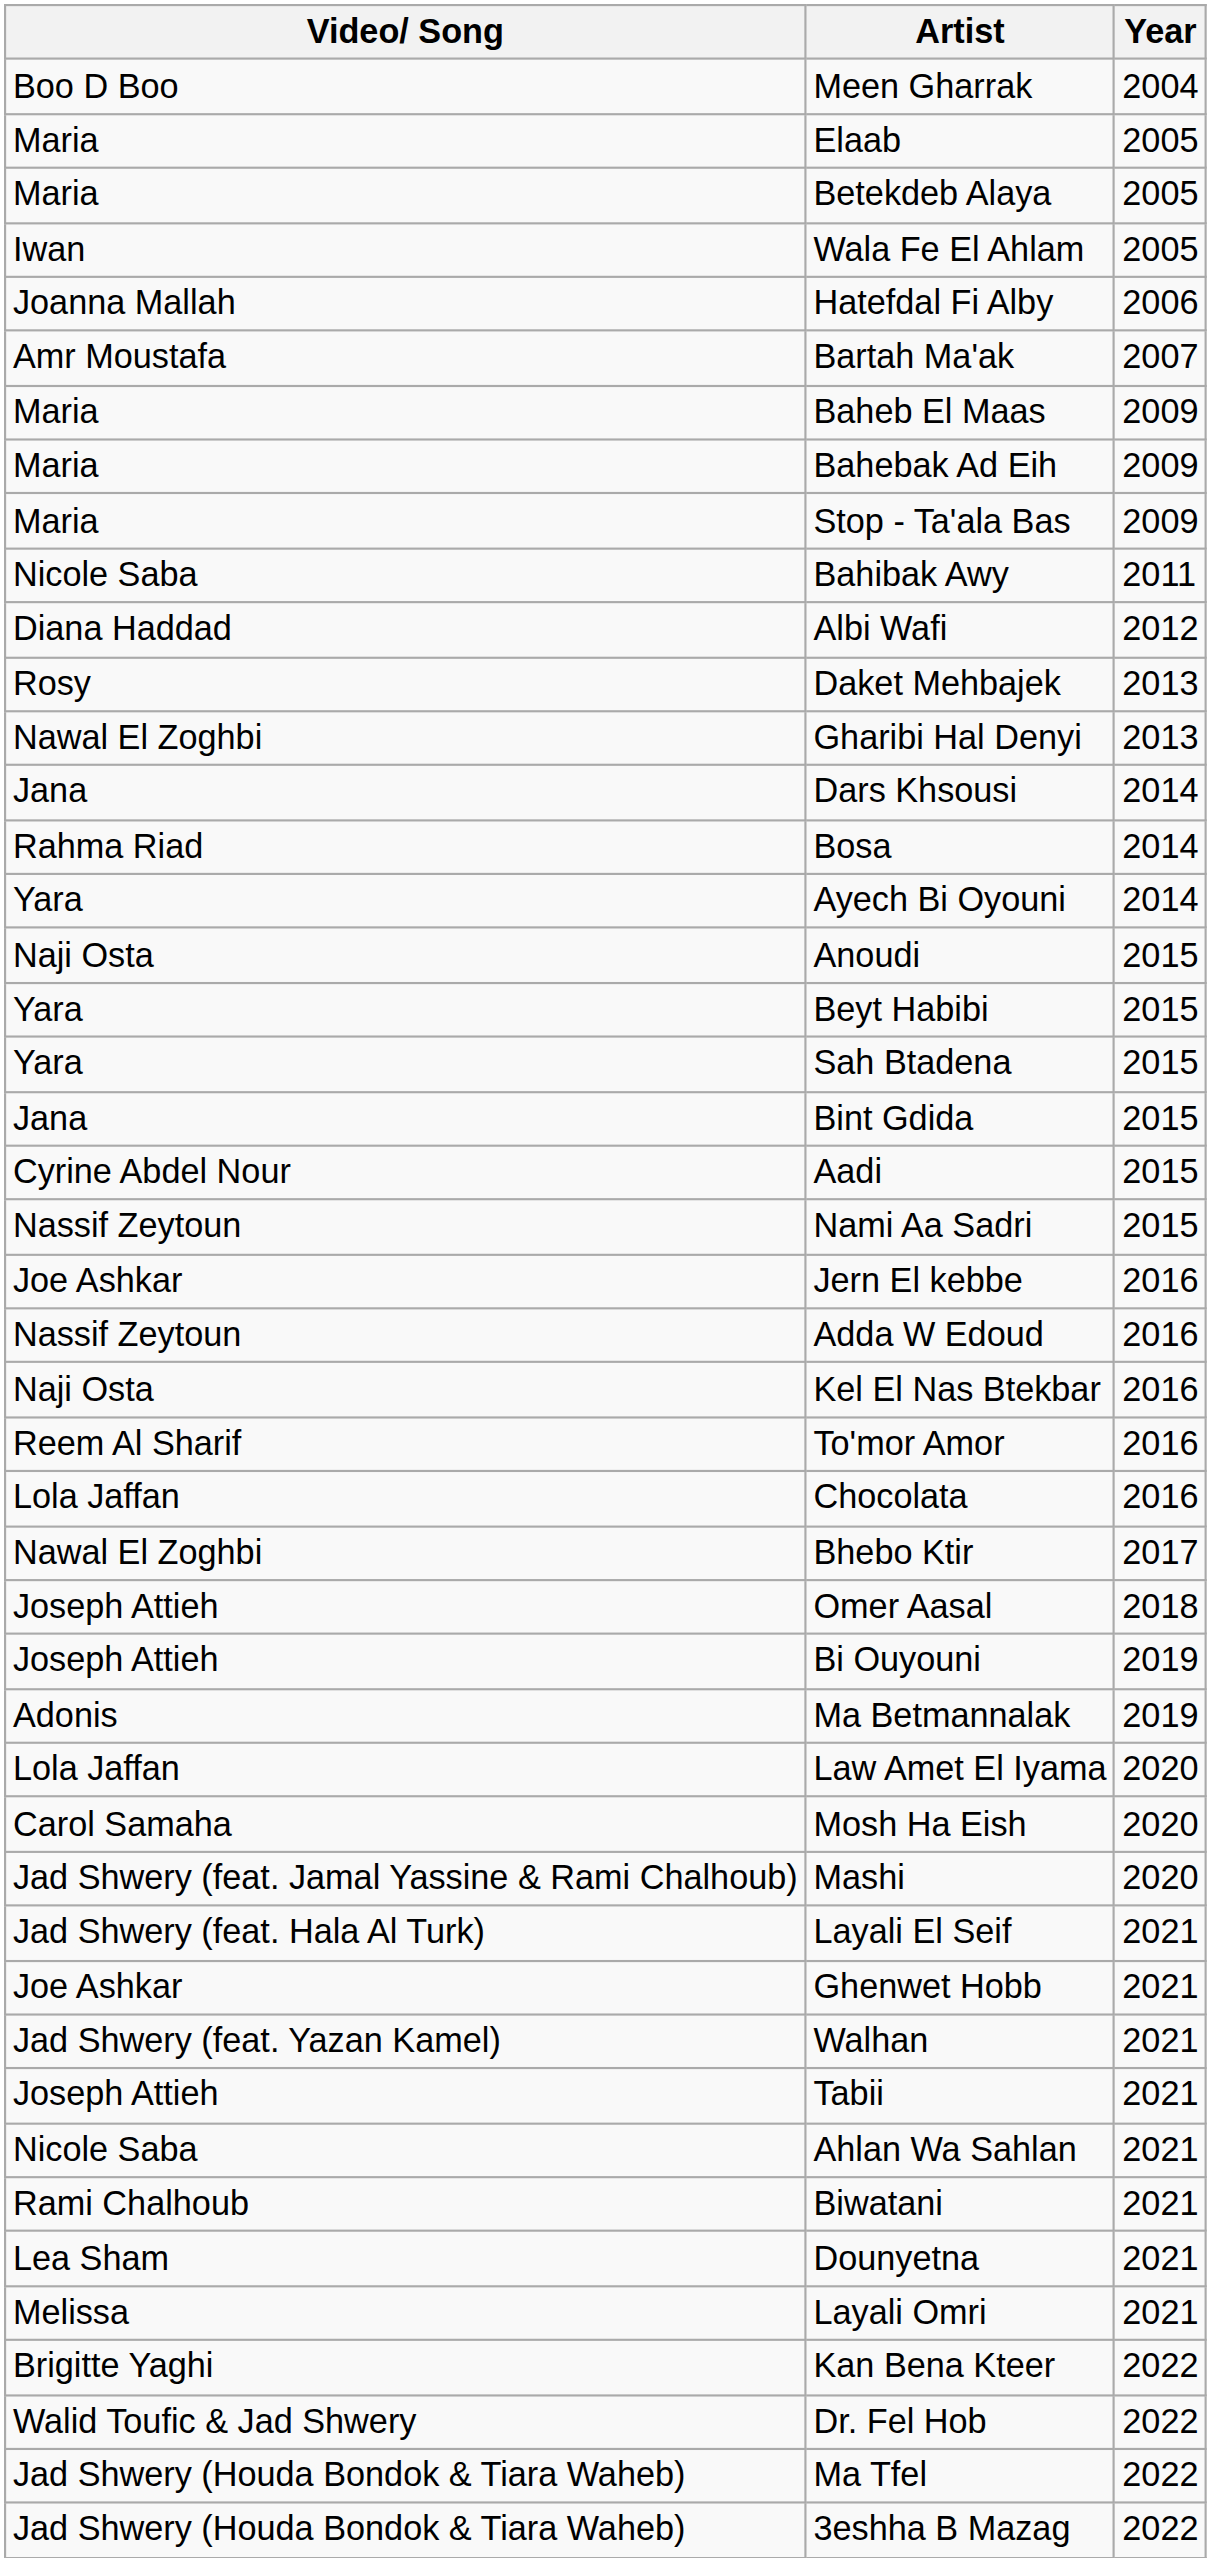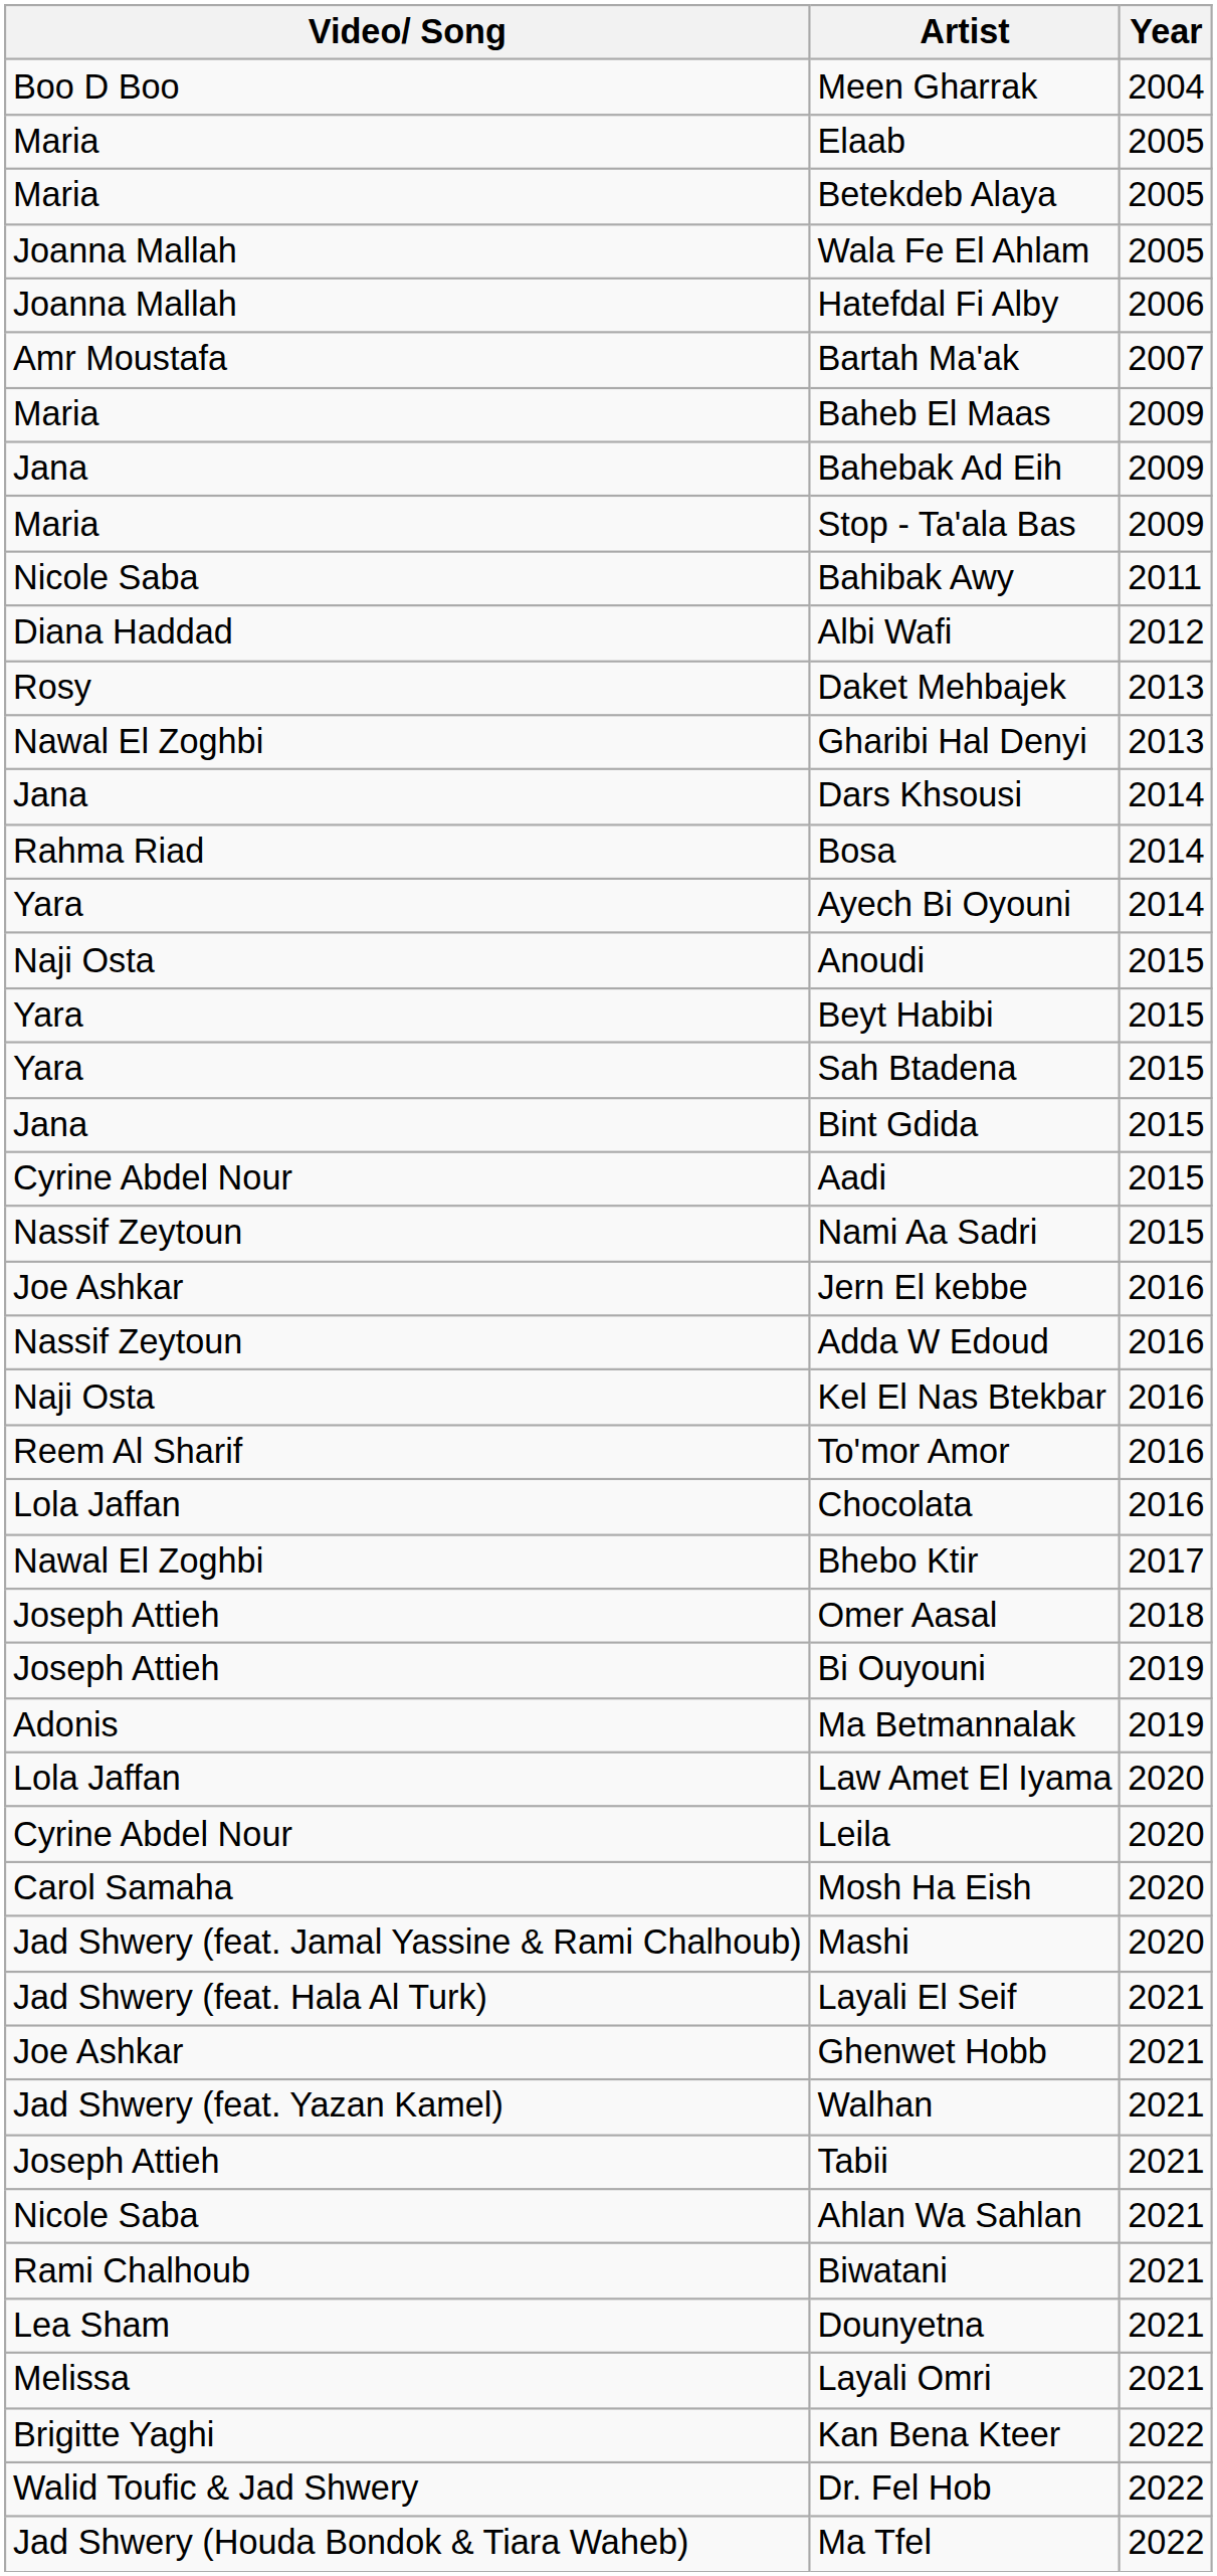 <table class="wikitable" border="2">
 <tr>
 <th>Video/ Song</th>
 <th>Artist</th>
 <th>Year</th>
 </tr>
 <tr>
 <td>Boo D Boo</td>
 <td>Meen Gharrak</td>
 <td>2004</td>
 </tr>
 <tr>
 <td>Maria</td>
 <td>Elaab</td>
 <td>2005</td>
 </tr>
 <tr>
 <td>Maria</td>
 <td>Betekdeb Alaya</td>
 <td>2005</td>
 </tr>
 <tr>
-<td>Iwan</td>
+<td>Joanna Mallah</td>
 <td>Wala Fe El Ahlam</td>
 <td>2005</td>
 </tr>
 <tr>
 <td>Joanna Mallah</td>
 <td>Hatefdal Fi Alby</td>
 <td>2006</td>
 </tr>
 <tr>
 <td>Amr Moustafa</td>
 <td>Bartah Ma'ak</td>
 <td>2007</td>
 </tr>
 <tr>
 <td>Maria</td>
 <td>Baheb El Maas</td>
 <td>2009</td>
 </tr>
 <tr>
-<td>Maria</td>
+<td>Jana</td>
 <td>Bahebak Ad Eih</td>
 <td>2009</td>
 </tr>
 <tr>
 <td>Maria</td>
 <td>Stop - Ta'ala Bas</td>
 <td>2009</td>
 </tr>
 <tr>
 <td>Nicole Saba</td>
 <td>Bahibak Awy</td>
 <td>2011</td>
 </tr>
 <tr>
 <td>Diana Haddad</td>
 <td>Albi Wafi</td>
 <td>2012</td>
 </tr>
 <tr>
 <td>Rosy</td>
 <td>Daket Mehbajek</td>
 <td>2013</td>
 </tr>
 <tr>
 <td>Nawal El Zoghbi</td>
 <td>Gharibi Hal Denyi</td>
 <td>2013</td>
 </tr>
 <tr>
 <td>Jana</td>
 <td>Dars Khsousi</td>
 <td>2014</td>
 </tr>
 <tr>
 <td>Rahma Riad</td>
 <td>Bosa</td>
 <td>2014</td>
 </tr>
 <tr>
 <td>Yara</td>
 <td>Ayech Bi Oyouni</td>
 <td>2014</td>
 </tr>
 <tr>
 <td>Naji Osta</td>
 <td>Anoudi</td>
 <td>2015</td>
 </tr>
 <tr>
 <td>Yara</td>
 <td>Beyt Habibi</td>
 <td>2015</td>
 </tr>
 <tr>
 <td>Yara</td>
 <td>Sah Btadena</td>
 <td>2015</td>
 </tr>
 <tr>
 <td>Jana</td>
 <td>Bint Gdida</td>
 <td>2015</td>
 </tr>
 <tr>
 <td>Cyrine Abdel Nour</td>
 <td>Aadi</td>
 <td>2015</td>
 </tr>
 <tr>
 <td>Nassif Zeytoun</td>
 <td>Nami Aa Sadri</td>
 <td>2015</td>
 </tr>
 <tr>
 <td>Joe Ashkar</td>
 <td>Jern El kebbe</td>
 <td>2016</td>
 </tr>
 <tr>
 <td>Nassif Zeytoun</td>
 <td>Adda W Edoud</td>
 <td>2016</td>
 </tr>
 <tr>
 <td>Naji Osta</td>
 <td>Kel El Nas Btekbar</td>
 <td>2016</td>
 </tr>
 <tr>
 <td>Reem Al Sharif</td>
 <td>To'mor Amor</td>
 <td>2016</td>
 </tr>
 <tr>
 <td>Lola Jaffan</td>
 <td>Chocolata</td>
 <td>2016</td>
 </tr>
 <tr>
 <td>Nawal El Zoghbi</td>
 <td>Bhebo Ktir</td>
 <td>2017</td>
 </tr>
 <tr>
 <td>Joseph Attieh</td>
 <td>Omer Aasal</td>
 <td>2018</td>
 </tr>
 <tr>
 <td>Joseph Attieh</td>
 <td>Bi Ouyouni</td>
 <td>2019</td>
 </tr>
 <tr>
 <td>Adonis</td>
 <td>Ma Betmannalak</td>
 <td>2019</td>
 </tr>
 <tr>
 <td>Lola Jaffan</td>
 <td>Law Amet El Iyama</td>
 <td>2020</td>
 </tr>
 <tr>
+<td>Cyrine Abdel Nour</td>
+<td>Leila</td>
+<td>2020</td>
+</tr>
+<tr>
 <td>Carol Samaha</td>
 <td>Mosh Ha Eish</td>
 <td>2020</td>
 </tr>
 <tr>
 <td>Jad Shwery (feat. Jamal Yassine & Rami Chalhoub)</td>
 <td>Mashi</td>
 <td>2020</td>
 </tr>
 <tr>
 <td>Jad Shwery (feat. Hala Al Turk)</td>
 <td>Layali El Seif</td>
 <td>2021</td>
 </tr>
 <tr>
 <td>Joe Ashkar</td>
 <td>Ghenwet Hobb</td>
 <td>2021</td>
 </tr>
 <tr>
 <td>Jad Shwery (feat. Yazan Kamel)</td>
 <td>Walhan</td>
 <td>2021</td>
 </tr>
 <tr>
 <td>Joseph Attieh</td>
 <td>Tabii</td>
 <td>2021</td>
 </tr>
 <tr>
 <td>Nicole Saba</td>
 <td>Ahlan Wa Sahlan</td>
 <td>2021</td>
 </tr>
 <tr>
 <td>Rami Chalhoub</td>
 <td>Biwatani</td>
 <td>2021</td>
 </tr>
 <tr>
 <td>Lea Sham</td>
 <td>Dounyetna</td>
 <td>2021</td>
 </tr>
 <tr>
 <td>Melissa</td>
 <td>Layali Omri</td>
 <td>2021</td>
 </tr>
 <tr>
 <td>Brigitte Yaghi</td>
 <td>Kan Bena Kteer</td>
 <td>2022</td>
 </tr>
 <tr>
 <td>Walid Toufic & Jad Shwery</td>
 <td>Dr. Fel Hob</td>
 <td>2022</td>
 </tr>
 <tr>
 <td>Jad Shwery (Houda Bondok & Tiara Waheb)</td>
 <td>Ma Tfel</td>
 <td>2022</td>
 </tr>
-<tr>
-<td>Jad Shwery (Houda Bondok & Tiara Waheb)</td>
-<td>3eshha B Mazag</td>
-<td>2022</td>
-</tr>
 </table>
